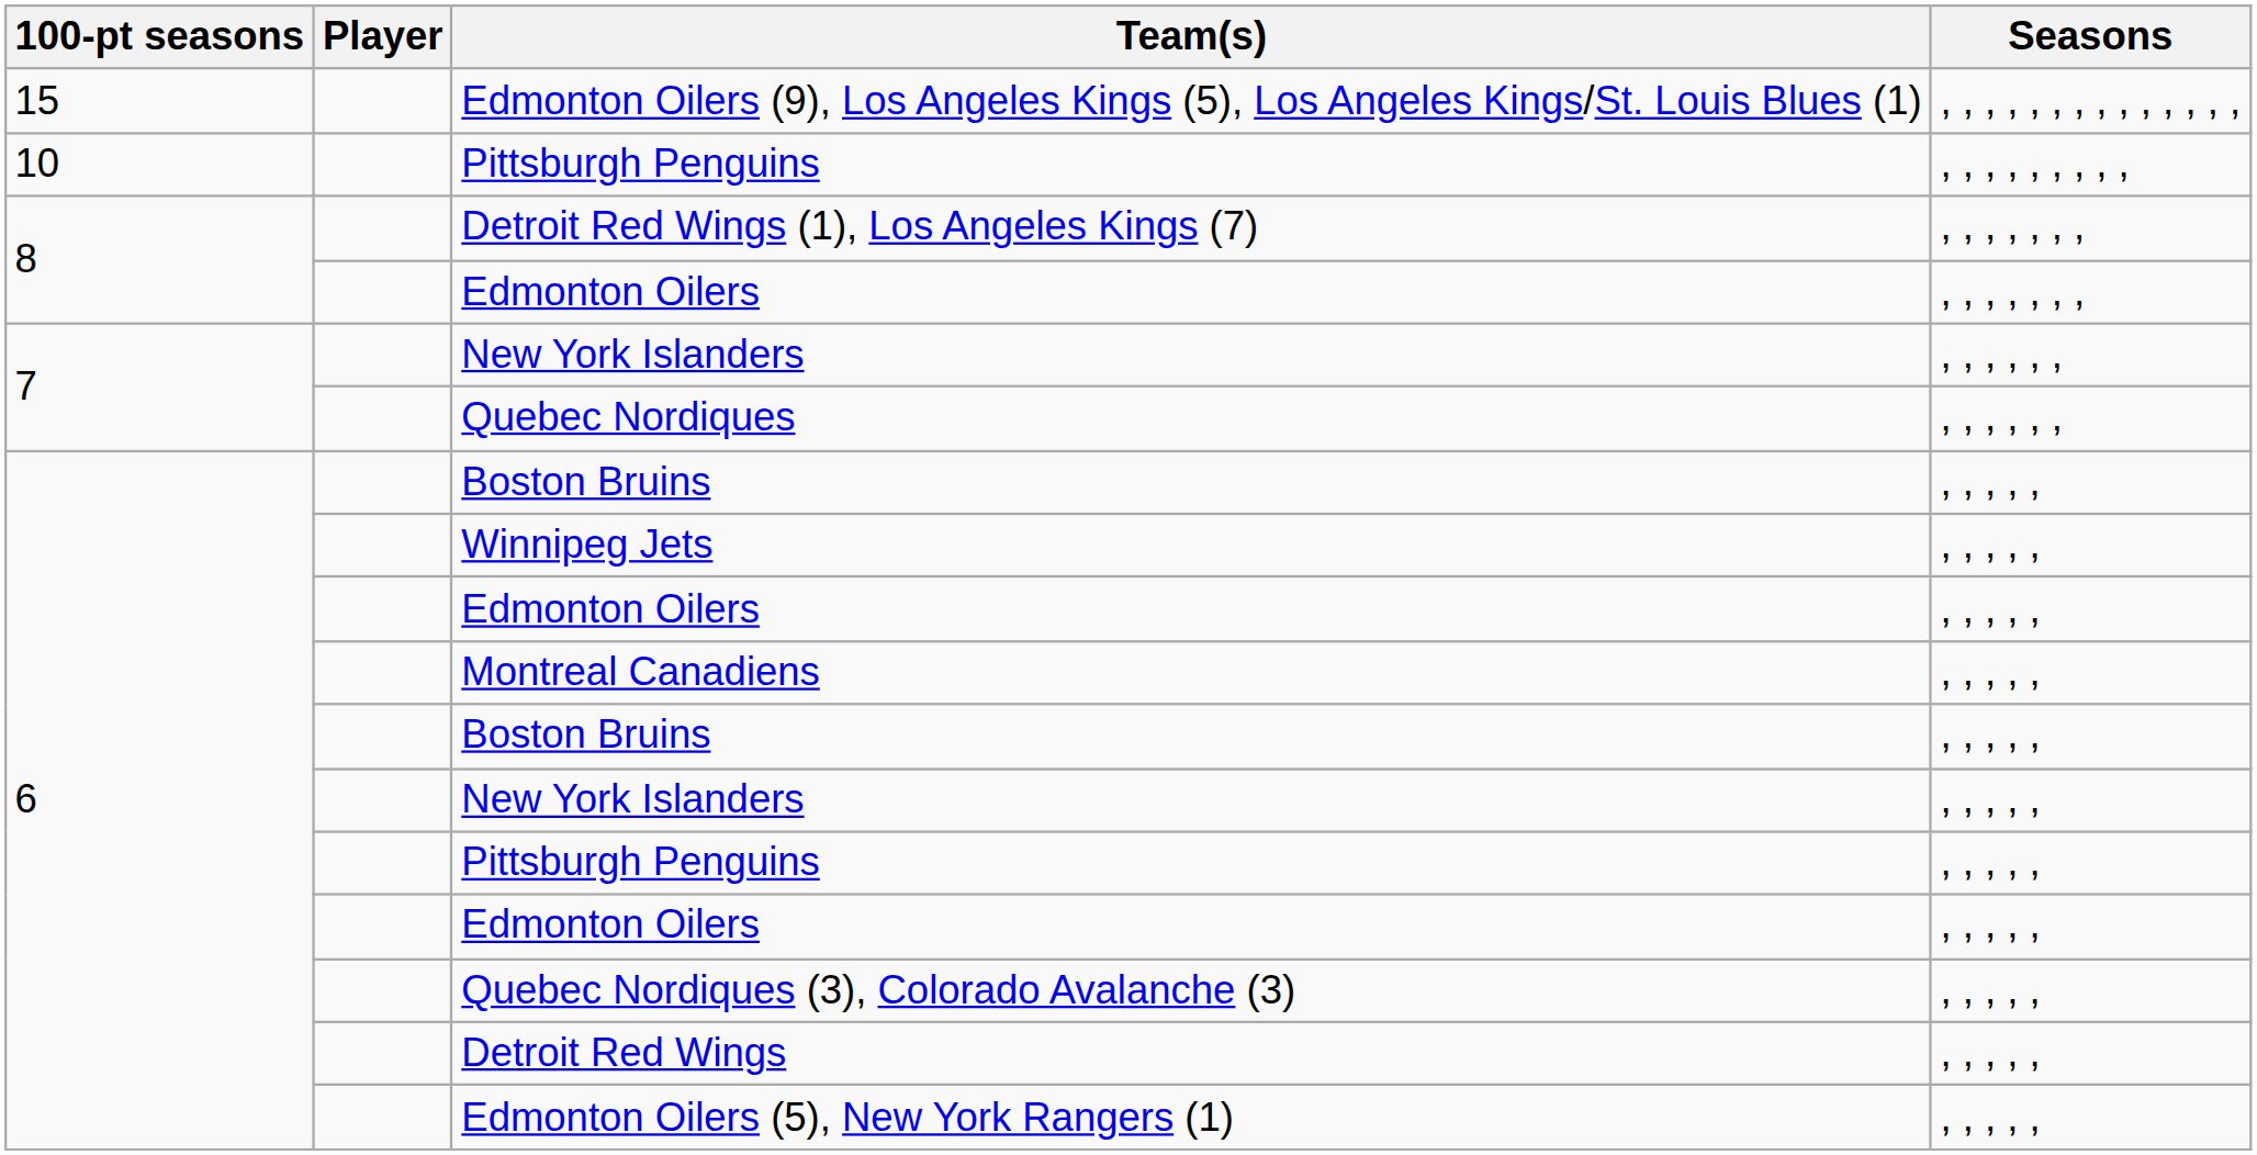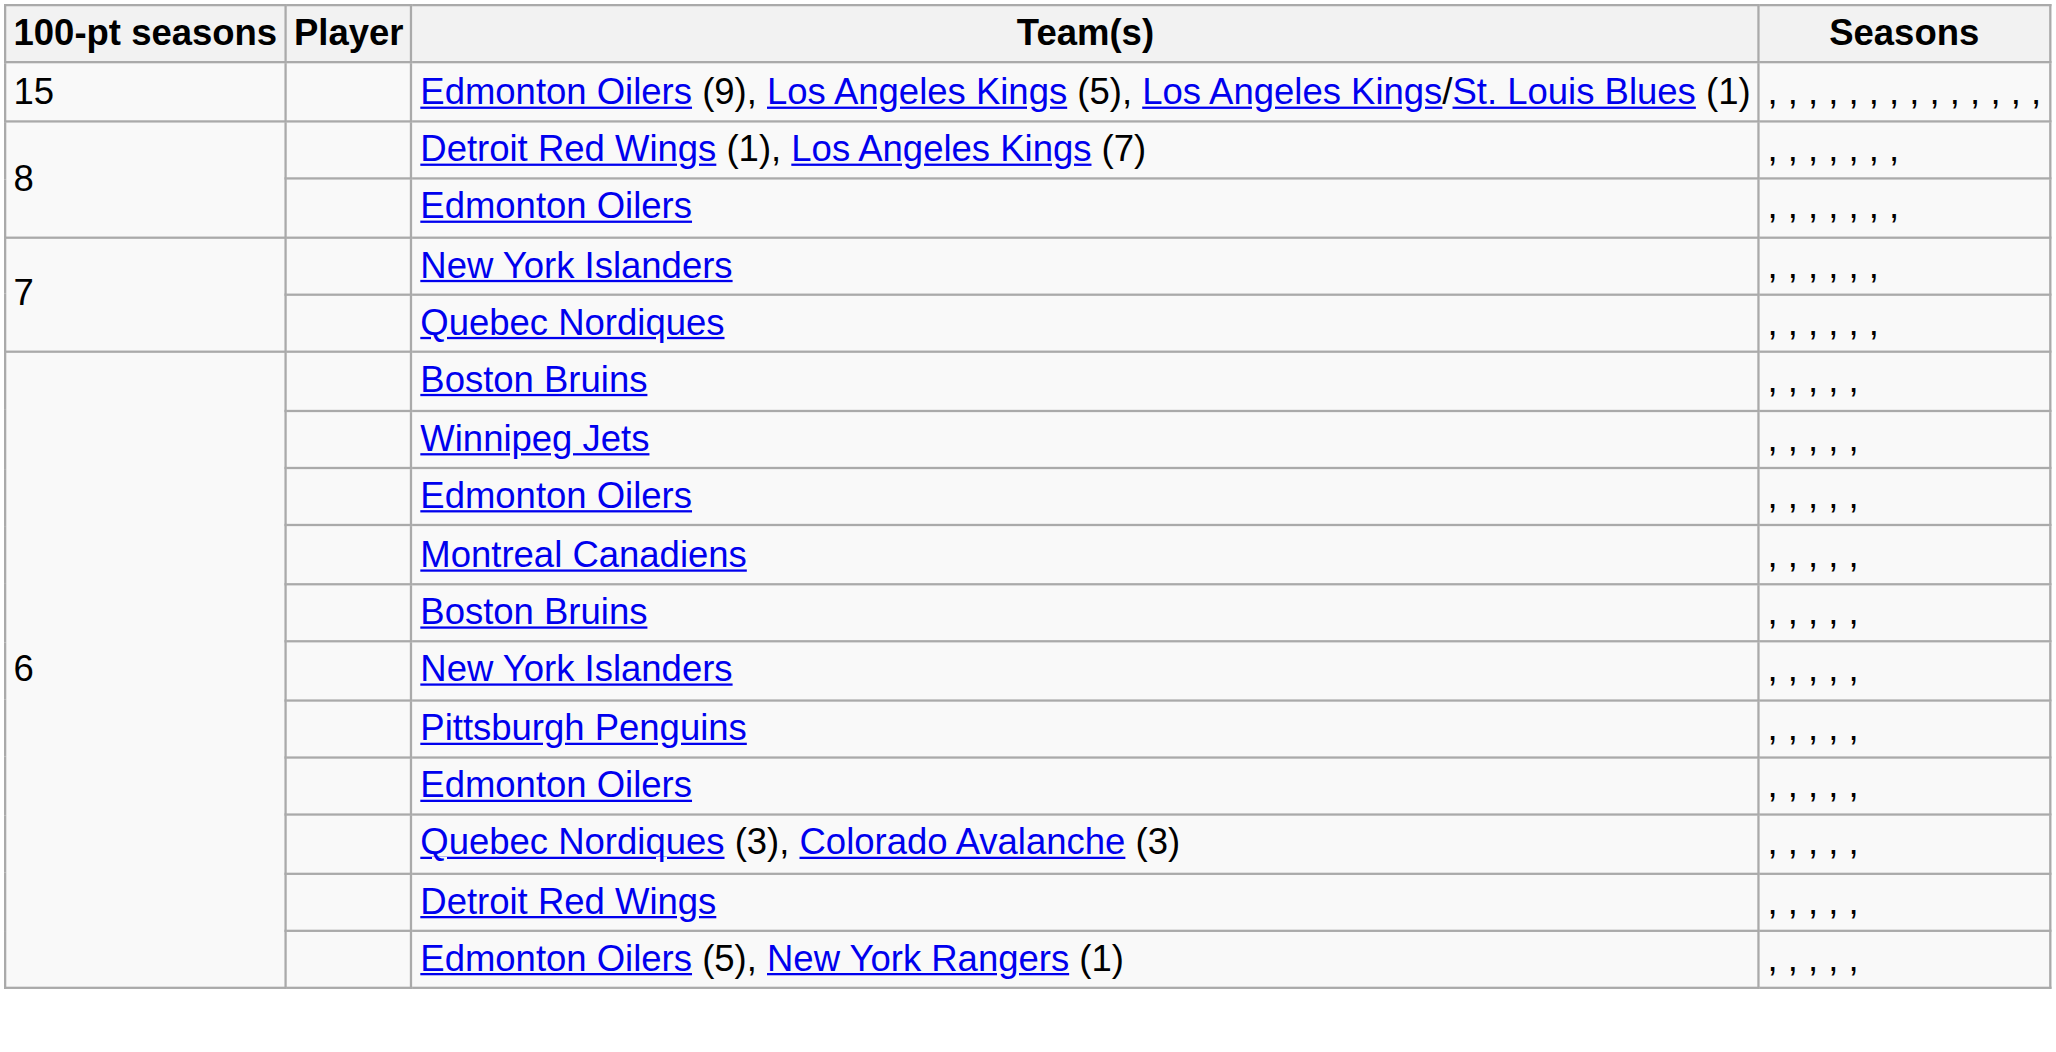 <table class="wikitable sortable">
 <tr>
 <th>100-pt seasons</th>
 <th>Player</th>
 <th>Team(s)</th>
 <th>Seasons</th>
 </tr>
 <tr>
 <td>15</td>
 <td></td>
 <td><a href='#'>Edmonton Oilers</a> (9), <a href='#'>Los Angeles Kings</a> (5), <a href='#'>Los Angeles Kings</a>/<a href='#'>St. Louis Blues</a> (1)</td>
 <td>, , , , , , , , , , , , , , </td>
-</tr>
-<tr>
-<td>10</td>
-<td></td>
-<td><a href='#'>Pittsburgh Penguins</a></td>
-<td>, , , , , , , , , </td>
 </tr>
 <tr>
 <td rowspan="2">8</td>
 <td></td>
 <td><a href='#'>Detroit Red Wings</a> (1), <a href='#'>Los Angeles Kings</a> (7)</td>
 <td>, , , , , , , </td>
 </tr>
 <tr>
 <td></td>
 <td><a href='#'>Edmonton Oilers</a></td>
 <td>, , , , , , , </td>
 </tr>
 <tr>
 <td rowspan="2">7</td>
 <td></td>
 <td><a href='#'>New York Islanders</a></td>
 <td>, , , , , , </td>
 </tr>
 <tr>
 <td></td>
 <td><a href='#'>Quebec Nordiques</a></td>
 <td>, , , , , , </td>
 </tr>
 <tr>
 <td rowspan="11">6</td>
 <td></td>
 <td><a href='#'>Boston Bruins</a></td>
 <td>, , , , , </td>
 </tr>
 <tr>
 <td></td>
 <td><a href='#'>Winnipeg Jets</a></td>
 <td>, , , , , </td>
 </tr>
 <tr>
 <td></td>
 <td><a href='#'>Edmonton Oilers</a></td>
 <td>, , , , , </td>
 </tr>
 <tr>
 <td></td>
 <td><a href='#'>Montreal Canadiens</a></td>
 <td>, , , , , </td>
 </tr>
 <tr>
 <td></td>
 <td><a href='#'>Boston Bruins</a></td>
 <td>, , , , , </td>
 </tr>
 <tr>
 <td></td>
 <td><a href='#'>New York Islanders</a></td>
 <td>, , , , , </td>
 </tr>
 <tr>
 <td></td>
 <td><a href='#'>Pittsburgh Penguins</a></td>
 <td>, , , , , </td>
 </tr>
 <tr>
 <td></td>
 <td><a href='#'>Edmonton Oilers</a></td>
 <td>, , , , , </td>
 </tr>
 <tr>
 <td></td>
 <td><a href='#'>Quebec Nordiques</a> (3), <a href='#'>Colorado Avalanche</a> (3)</td>
 <td>, , , , , </td>
 </tr>
 <tr>
 <td></td>
 <td><a href='#'>Detroit Red Wings</a></td>
 <td>, , , , , </td>
 </tr>
 <tr>
 <td></td>
 <td><a href='#'>Edmonton Oilers</a> (5), <a href='#'>New York Rangers</a> (1)</td>
 <td>, , , , , </td>
 </tr>
 </table>
